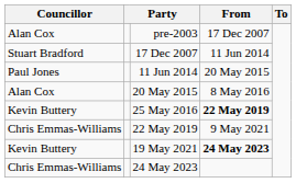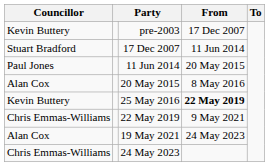 <table class=wikitable>
 <tr>
 <th>Councillor</th>
 <th colspan=2>Party</th>
 <th>From</th>
 <th>To</th>
 </tr>
 <tr>
-<td>Alan Cox</td>
+<td>Kevin Buttery</td>
 <td></td>
 <td align=right>pre-2003</td>
 <td align=right>17 Dec 2007</td>
 </tr>
 <tr>
 <td>Stuart Bradford</td>
 <td></td>
 <td align=right>17 Dec 2007</td>
 <td align=right>11 Jun 2014</td>
 </tr>
 <tr>
 <td>Paul Jones</td>
 <td></td>
 <td align=right>11 Jun 2014</td>
 <td align=right>20 May 2015</td>
 </tr>
 <tr>
 <td>Alan Cox</td>
 <td></td>
 <td align=right>20 May 2015</td>
 <td align=right>8 May 2016</td>
 </tr>
 <tr>
 <td>Kevin Buttery</td>
 <td></td>
 <td align=right>25 May 2016</td>
 <td align=right><strong>22 May 2019</strong></td>
 </tr>
 <tr>
 <td>Chris Emmas-Williams</td>
 <td></td>
 <td align=right>22 May 2019</td>
 <td align=right>9 May 2021</td>
 </tr>
 <tr>
-<td>Kevin Buttery</td>
+<td>Alan Cox</td>
 <td></td>
 <td align=right>19 May 2021</td>
-<td align=right><strong>24 May 2023</strong></td>
+<td align=right>24 May 2023</td>
 </tr>
 <tr>
 <td>Chris Emmas-Williams</td>
 <td></td>
 <td align=right>24 May 2023</td>
 <td align=right></td>
 </tr>
 </table>
